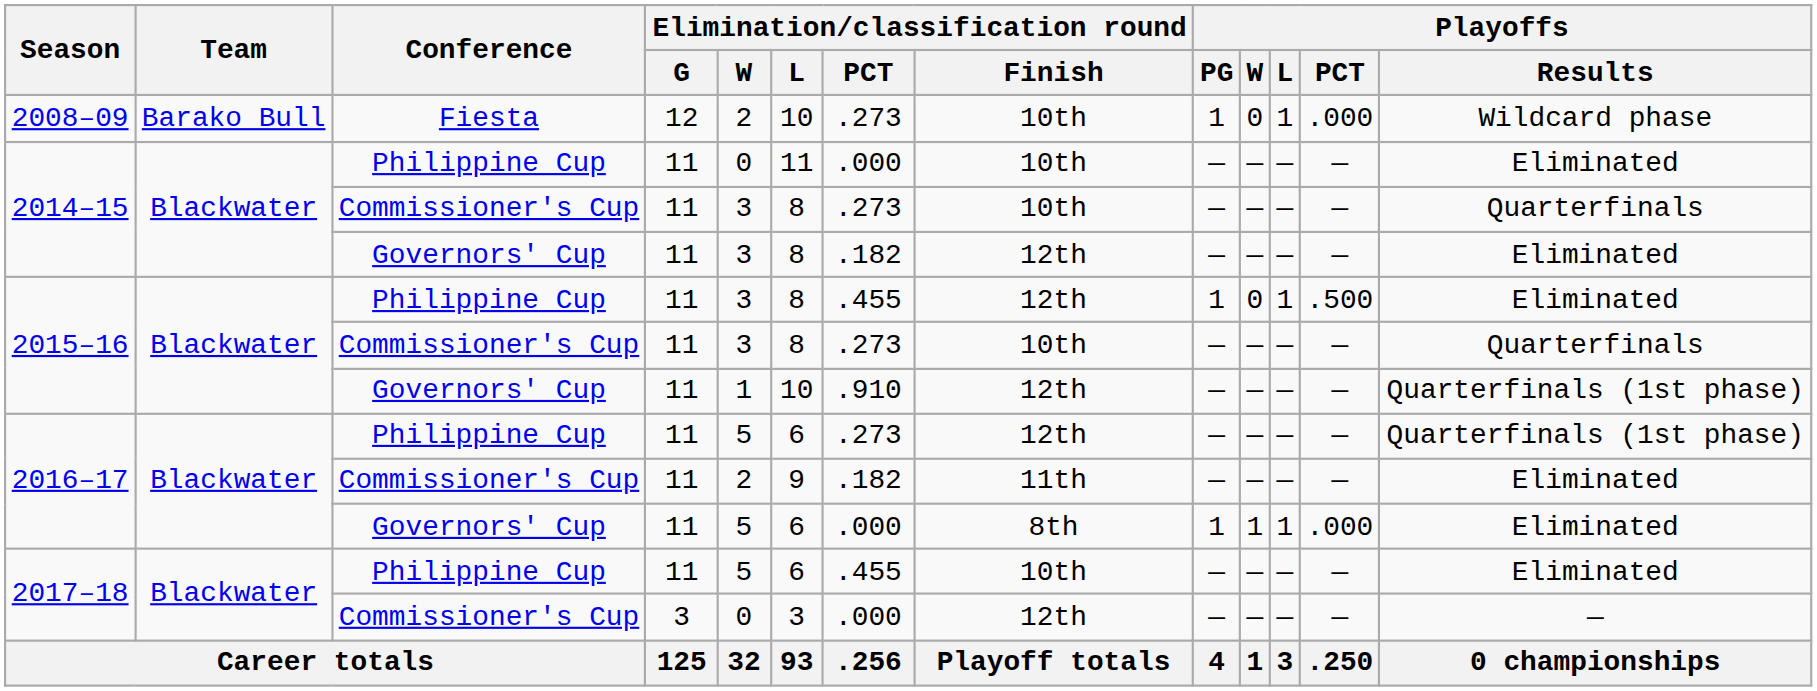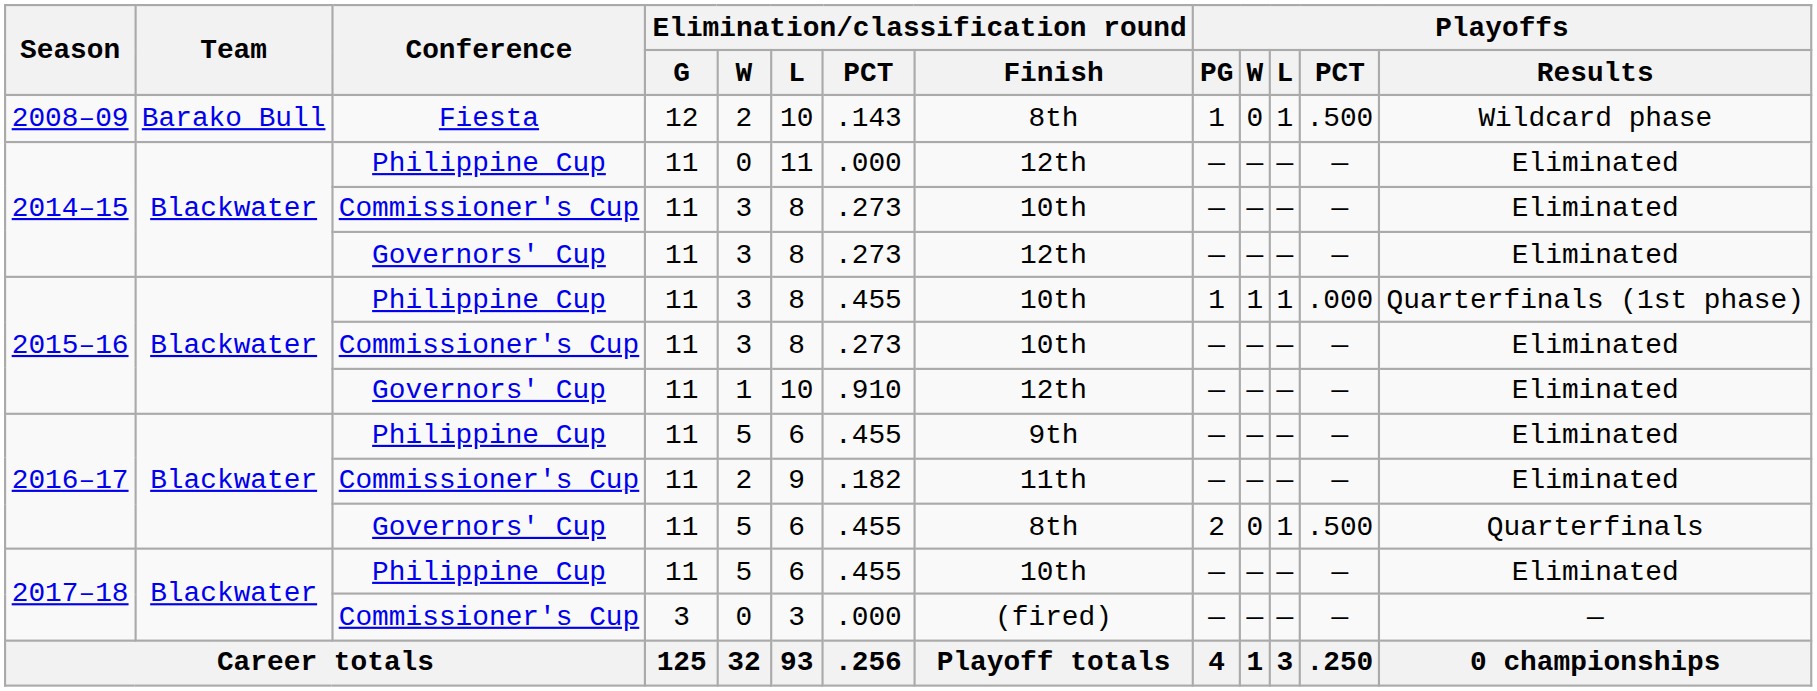 <table class=wikitable style="text-align:center">
 <tr>
 <th rowspan=2>Season</th>
 <th rowspan="2">Team</th>
 <th rowspan="2">Conference</th>
 <th colspan="5">Elimination/classification round</th>
 <th colspan="5">Playoffs</th>
 </tr>
 <tr>
 <th>G</th>
 <th>W</th>
 <th>L</th>
 <th>PCT</th>
 <th>Finish</th>
 <th>PG</th>
 <th>W</th>
 <th>L</th>
 <th>PCT</th>
 <th>Results</th>
 </tr>
 <tr>
 <td><a href='#'>2008–09</a></td>
 <td><a href='#'>Barako Bull</a></td>
 <td><a href='#'>Fiesta</a></td>
 <td>12</td>
 <td>2</td>
 <td>10</td>
-<td>.273</td>
-<td>10th</td>
+<td>.143</td>
+<td>8th</td>
 <td>1</td>
 <td>0</td>
 <td>1</td>
-<td>.000</td>
+<td>.500</td>
 <td>Wildcard phase</td>
 </tr>
 <tr>
 <td rowspan="3"><a href='#'>2014–15</a></td>
 <td rowspan="3"><a href='#'>Blackwater</a></td>
 <td><a href='#'>Philippine Cup</a></td>
 <td>11</td>
 <td>0</td>
 <td>11</td>
 <td>.000</td>
-<td>10th</td>
+<td>12th</td>
 <td>—</td>
 <td>—</td>
 <td>—</td>
 <td>—</td>
 <td>Eliminated</td>
 </tr>
 <tr>
 <td><a href='#'>Commissioner's Cup</a></td>
 <td>11</td>
 <td>3</td>
 <td>8</td>
 <td>.273</td>
 <td>10th</td>
 <td>—</td>
 <td>—</td>
 <td>—</td>
 <td>—</td>
-<td>Quarterfinals</td>
+<td>Eliminated</td>
 </tr>
 <tr>
 <td><a href='#'>Governors' Cup</a></td>
 <td>11</td>
 <td>3</td>
 <td>8</td>
-<td>.182</td>
+<td>.273</td>
 <td>12th</td>
 <td>—</td>
 <td>—</td>
 <td>—</td>
 <td>—</td>
 <td>Eliminated</td>
 </tr>
 <tr>
 <td rowspan="3"><a href='#'>2015–16</a></td>
 <td rowspan="3"><a href='#'>Blackwater</a></td>
 <td><a href='#'>Philippine Cup</a></td>
 <td>11</td>
 <td>3</td>
 <td>8</td>
 <td>.455</td>
-<td>12th</td>
+<td>10th</td>
 <td>1</td>
-<td>0</td>
 <td>1</td>
-<td>.500</td>
-<td>Eliminated</td>
+<td>1</td>
+<td>.000</td>
+<td>Quarterfinals (1st phase)</td>
 </tr>
 <tr>
 <td><a href='#'>Commissioner's Cup</a></td>
 <td>11</td>
 <td>3</td>
 <td>8</td>
 <td>.273</td>
 <td>10th</td>
 <td>—</td>
 <td>—</td>
 <td>—</td>
 <td>—</td>
-<td>Quarterfinals</td>
+<td>Eliminated</td>
 </tr>
 <tr>
 <td><a href='#'>Governors' Cup</a></td>
 <td>11</td>
 <td>1</td>
 <td>10</td>
 <td>.910</td>
 <td>12th</td>
 <td>—</td>
 <td>—</td>
 <td>—</td>
 <td>—</td>
-<td>Quarterfinals (1st phase)</td>
+<td>Eliminated</td>
 </tr>
 <tr>
 <td rowspan="3"><a href='#'>2016–17</a></td>
 <td rowspan="3"><a href='#'>Blackwater</a></td>
 <td><a href='#'>Philippine Cup</a></td>
 <td>11</td>
 <td>5</td>
 <td>6</td>
-<td>.273</td>
-<td>12th</td>
+<td>.455</td>
+<td>9th</td>
 <td>—</td>
 <td>—</td>
 <td>—</td>
 <td>—</td>
-<td>Quarterfinals (1st phase)</td>
+<td>Eliminated</td>
 </tr>
 <tr>
 <td><a href='#'>Commissioner's Cup</a></td>
 <td>11</td>
 <td>2</td>
 <td>9</td>
 <td>.182</td>
 <td>11th</td>
 <td>—</td>
 <td>—</td>
 <td>—</td>
 <td>—</td>
 <td>Eliminated</td>
 </tr>
 <tr>
 <td><a href='#'>Governors' Cup</a></td>
 <td>11</td>
 <td>5</td>
 <td>6</td>
-<td>.000</td>
+<td>.455</td>
 <td>8th</td>
+<td>2</td>
+<td>0</td>
 <td>1</td>
-<td>1</td>
-<td>1</td>
-<td>.000</td>
-<td>Eliminated</td>
+<td>.500</td>
+<td>Quarterfinals</td>
 </tr>
 <tr>
 <td rowspan="2"><a href='#'>2017–18</a></td>
 <td rowspan="2"><a href='#'>Blackwater</a></td>
 <td><a href='#'>Philippine Cup</a></td>
 <td>11</td>
 <td>5</td>
 <td>6</td>
 <td>.455</td>
 <td>10th</td>
 <td>—</td>
 <td>—</td>
 <td>—</td>
 <td>—</td>
 <td>Eliminated</td>
 </tr>
 <tr>
 <td><a href='#'>Commissioner's Cup</a></td>
 <td>3</td>
 <td>0</td>
 <td>3</td>
 <td>.000</td>
-<td>12th</td>
+<td>(fired)</td>
 <td>—</td>
 <td>—</td>
 <td>—</td>
 <td>—</td>
 <td>—</td>
 </tr>
 <tr>
 <th colspan="3">Career totals</th>
 <th>125</th>
 <th>32</th>
 <th>93</th>
 <th>.256</th>
 <th>Playoff totals</th>
 <th>4</th>
 <th>1</th>
 <th>3</th>
 <th>.250</th>
 <th>0 championships</th>
 </tr>
 </table>
